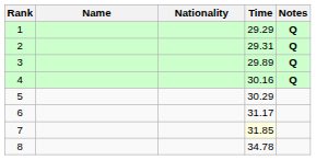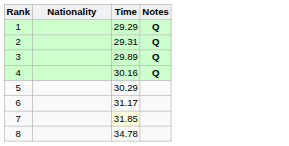 <table class="wikitable sortable" style="text-align:center">
 <tr>
 <th>Rank</th>
-<th style="width:180px">Name</th>
 <th style="width:125px">Nationality</th>
 <th>Time</th>
 <th>Notes</th>
 </tr>
 <tr style="background:#cfc;">
 <td>1</td>
 <td style="text-align:left;"></td>
-<td style="text-align:left;"></td>
 <td>29.29</td>
 <td><strong>Q</strong></td>
 </tr>
 <tr style="background:#cfc;">
 <td>2</td>
-<td style="text-align:left;"></td>
 <td style="text-align:left;"></td>
 <td>29.31</td>
 <td><strong>Q</strong></td>
 </tr>
 <tr style="background:#cfc;">
 <td>3</td>
 <td style="text-align:left;"></td>
-<td style="text-align:left;"></td>
 <td>29.89</td>
 <td><strong>Q</strong></td>
 </tr>
 <tr style="background:#cfc;">
 <td>4</td>
-<td style="text-align:left;"></td>
 <td style="text-align:left;"></td>
 <td>30.16</td>
 <td><strong>Q</strong></td>
 </tr>
 <tr>
 <td>5</td>
 <td style="text-align:left;"></td>
-<td style="text-align:left;"></td>
 <td>30.29</td>
 <td></td>
 </tr>
 <tr>
 <td>6</td>
-<td style="text-align:left;"></td>
 <td style="text-align:left;"></td>
 <td>31.17</td>
 <td></td>
 </tr>
 <tr>
 <td>7</td>
 <td style="text-align:left;"></td>
-<td style="text-align:left;"></td>
 <td style="background: lightyellow;">31.85</td>
 <td></td>
 </tr>
 <tr>
 <td>8</td>
 <td style="text-align:left;"></td>
-<td style="text-align:left;"></td>
 <td>34.78</td>
 <td></td>
 </tr>
 </table>
